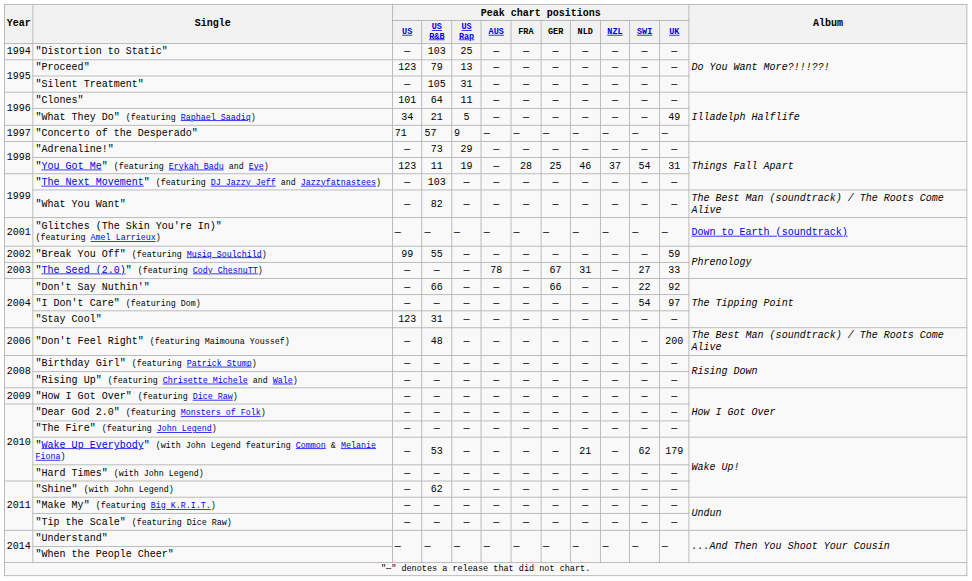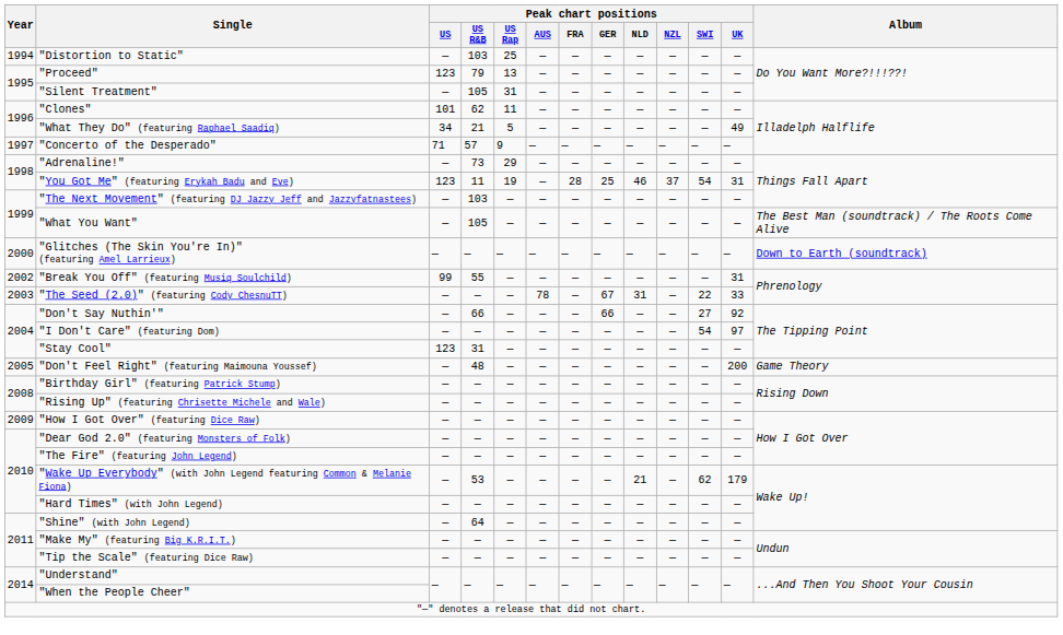 <table class="wikitable">
 <tr>
 <th rowspan="2">Year</th>
 <th rowspan="2">Single</th>
 <th colspan="10">Peak chart positions</th>
 <th rowspan="2">Album</th>
 </tr>
 <tr>
 <th style="width:3em;font-size:85%;"><a href='#'>US</a><br></th>
 <th style="width:3em;font-size:85%;"><a href='#'>US<br>R&B</a><br></th>
 <th style="width:3em;font-size:85%;"><a href='#'>US<br>Rap</a><br></th>
 <th style="width:3em;font-size:85%;"><a href='#'>AUS</a><br></th>
 <th style="width:3em;font-size:85%;">FRA<br></th>
 <th style="width:3em;font-size:85%;">GER<br></th>
 <th style="width:3em;font-size:85%;">NLD<br></th>
 <th style="width:3em;font-size:85%;"><a href='#'>NZL</a><br></th>
 <th style="width:3em;font-size:85%;"><a href='#'>SWI</a><br></th>
 <th style="width:3em;font-size:85%;"><a href='#'>UK</a><br></th>
 </tr>
 <tr>
 <td>1994</td>
 <td>"Distortion to Static"</td>
 <td align="center">—</td>
 <td align="center">103</td>
 <td align="center">25</td>
 <td align="center">—</td>
 <td align="center">—</td>
 <td align="center">—</td>
 <td align="center">—</td>
 <td align="center">—</td>
 <td align="center">—</td>
 <td align="center">—</td>
 <td align="left" rowspan="3"><em>Do You Want More?!!!??!</em></td>
 </tr>
 <tr>
 <td align="center" rowspan="2">1995</td>
 <td>"Proceed"</td>
 <td align="center">123</td>
 <td align="center">79</td>
 <td align="center">13</td>
 <td align="center">—</td>
 <td align="center">—</td>
 <td align="center">—</td>
 <td align="center">—</td>
 <td align="center">—</td>
 <td align="center">—</td>
 <td align="center">—</td>
 </tr>
 <tr>
 <td>"Silent Treatment"</td>
 <td align="center">—</td>
 <td align="center">105</td>
 <td align="center">31</td>
 <td align="center">—</td>
 <td align="center">—</td>
 <td align="center">—</td>
 <td align="center">—</td>
 <td align="center">—</td>
 <td align="center">—</td>
 <td align="center">—</td>
 </tr>
 <tr>
 <td align="center" rowspan="2">1996</td>
 <td>"Clones"</td>
 <td align="center">101</td>
-<td align="center">64</td>
+<td align="center">62</td>
 <td align="center">11</td>
 <td align="center">—</td>
 <td align="center">—</td>
 <td align="center">—</td>
 <td align="center">—</td>
 <td align="center">—</td>
 <td align="center">—</td>
 <td align="center">—</td>
 <td rowspan="3" align="left"><em>Illadelph Halflife</em></td>
 </tr>
 <tr>
 <td>"What They Do" <small>(featuring <a href='#'>Raphael Saadiq</a>)</small></td>
 <td align="center">34</td>
 <td align="center">21</td>
 <td align="center">5</td>
 <td align="center">—</td>
 <td align="center">—</td>
 <td align="center">—</td>
 <td align="center">—</td>
 <td align="center">—</td>
 <td align="center">—</td>
 <td align="center">49</td>
 </tr>
 <tr>
 <td>1997</td>
 <td>"Concerto of the Desperado"</td>
 <td>71</td>
 <td>57</td>
 <td>9</td>
 <td>—</td>
 <td>—</td>
 <td>—</td>
 <td>—</td>
 <td>—</td>
 <td>—</td>
 <td>—</td>
 </tr>
 <tr>
 <td align="center" rowspan="2">1998</td>
 <td>"Adrenaline!"</td>
 <td align="center">—</td>
 <td align="center">73</td>
 <td align="center">29</td>
 <td align="center">—</td>
 <td align="center">—</td>
 <td align="center">—</td>
 <td align="center">—</td>
 <td align="center">—</td>
 <td align="center">—</td>
 <td align="center">—</td>
 <td rowspan="3" align="left"><em>Things Fall Apart</em></td>
 </tr>
 <tr>
 <td>"<a href='#'>You Got Me</a>" <small>(featuring <a href='#'>Erykah Badu</a> and <a href='#'>Eve</a>)</small></td>
 <td align="center">123</td>
 <td align="center">11</td>
 <td align="center">19</td>
 <td align="center">—</td>
 <td align="center">28</td>
 <td align="center">25</td>
 <td align="center">46</td>
 <td align="center">37</td>
 <td align="center">54</td>
 <td align="center">31</td>
 </tr>
 <tr>
 <td rowspan="2">1999</td>
 <td>"<a href='#'>The Next Movement</a>" <small>(featuring <a href='#'>DJ Jazzy Jeff</a> and <a href='#'>Jazzyfatnastees</a>)</small></td>
 <td align="center">—</td>
 <td align="center">103</td>
 <td align="center">—</td>
 <td align="center">—</td>
 <td align="center">—</td>
 <td align="center">—</td>
 <td align="center">—</td>
 <td align="center">—</td>
 <td align="center">—</td>
 <td align="center">—</td>
 </tr>
 <tr>
 <td>"What You Want"</td>
 <td align="center">—</td>
-<td align="center">82</td>
+<td align="center">105</td>
 <td align="center">—</td>
 <td align="center">—</td>
 <td align="center">—</td>
 <td align="center">—</td>
 <td align="center">—</td>
 <td align="center">—</td>
 <td align="center">—</td>
 <td align="center">—</td>
 <td align="left"><em>The Best Man (soundtrack) / The Roots Come Alive</em></td>
 </tr>
 <tr>
-<td>2001</td>
+<td>2000</td>
 <td>"Glitches (The Skin You're In)"<br><small>(featuring <a href='#'>Amel Larrieux</a>)</small></td>
 <td>—</td>
 <td>—</td>
 <td>—</td>
 <td>—</td>
 <td>—</td>
 <td>—</td>
 <td>—</td>
 <td>—</td>
 <td>—</td>
 <td>—</td>
 <td><a href='#'>Down to Earth (soundtrack)</a></td>
 </tr>
 <tr>
 <td align="center">2002</td>
 <td>"Break You Off" <small>(featuring <a href='#'>Musiq Soulchild</a>)</small></td>
 <td align="center">99</td>
 <td align="center">55</td>
 <td align="center">—</td>
 <td align="center">—</td>
 <td align="center">—</td>
 <td align="center">—</td>
 <td align="center">—</td>
 <td align="center">—</td>
 <td align="center">—</td>
-<td align="center">59</td>
+<td align="center">31</td>
 <td align="left" rowspan="2"><em>Phrenology</em></td>
 </tr>
 <tr>
 <td align="center">2003</td>
 <td>"<a href='#'>The Seed (2.0)</a>" <small>(featuring <a href='#'>Cody ChesnuTT</a>)</small></td>
 <td align="center">—</td>
 <td align="center">—</td>
 <td align="center">—</td>
 <td align="center">78</td>
 <td align="center">—</td>
 <td align="center">67</td>
 <td align="center">31</td>
 <td align="center">—</td>
-<td align="center">27</td>
+<td align="center">22</td>
 <td align="center">33</td>
 </tr>
 <tr>
 <td align="center" rowspan="3">2004</td>
 <td>"Don't Say Nuthin'"</td>
 <td align="center">—</td>
 <td align="center">66</td>
 <td align="center">—</td>
 <td align="center">—</td>
 <td align="center">—</td>
 <td align="center">66</td>
 <td align="center">—</td>
 <td align="center">—</td>
-<td align="center">22</td>
+<td align="center">27</td>
 <td align="center">92</td>
 <td align="left" rowspan="3"><em>The Tipping Point</em></td>
 </tr>
 <tr>
 <td>"I Don't Care" <small>(featuring Dom)</small></td>
 <td align="center">—</td>
 <td align="center">—</td>
 <td align="center">—</td>
 <td align="center">—</td>
 <td align="center">—</td>
 <td align="center">—</td>
 <td align="center">—</td>
 <td align="center">—</td>
 <td align="center">54</td>
 <td align="center">97</td>
 </tr>
 <tr>
 <td>"Stay Cool"</td>
 <td align="center">123</td>
 <td align="center">31</td>
 <td align="center">—</td>
 <td align="center">—</td>
 <td align="center">—</td>
 <td align="center">—</td>
 <td align="center">—</td>
 <td align="center">—</td>
 <td align="center">—</td>
 <td align="center">—</td>
 </tr>
 <tr>
-<td align="center">2006</td>
+<td align="center">2005</td>
 <td>"Don't Feel Right" <small>(featuring Maimouna Youssef)</small></td>
 <td align="center">—</td>
 <td align="center">48</td>
 <td align="center">—</td>
 <td align="center">—</td>
 <td align="center">—</td>
 <td align="center">—</td>
 <td align="center">—</td>
 <td align="center">—</td>
 <td align="center">—</td>
 <td align="center">200</td>
-<td align="left"><em>The Best Man (soundtrack) / The Roots Come Alive</em></td>
+<td align="left"><em>Game Theory</em></td>
 </tr>
 <tr>
 <td align=center rowspan=2>2008</td>
 <td>"Birthday Girl" <small>(featuring <a href='#'>Patrick Stump</a>)</small></td>
 <td align="center">—</td>
 <td align="center">—</td>
 <td align="center">—</td>
 <td align="center">—</td>
 <td align="center">—</td>
 <td align="center">—</td>
 <td align="center">—</td>
 <td align="center">—</td>
 <td align="center">—</td>
 <td align="center">—</td>
 <td align=left rowspan=2><em>Rising Down</em></td>
 </tr>
 <tr>
 <td>"Rising Up" <small>(featuring <a href='#'>Chrisette Michele</a> and <a href='#'>Wale</a>)</small></td>
 <td align="center">—</td>
 <td align="center">—</td>
 <td align="center">—</td>
 <td align="center">—</td>
 <td align="center">—</td>
 <td align="center">—</td>
 <td align="center">—</td>
 <td align="center">—</td>
 <td align="center">—</td>
 <td align="center">—</td>
 </tr>
 <tr>
 <td align=center>2009</td>
 <td>"How I Got Over" <small>(featuring <a href='#'>Dice Raw</a>)</small></td>
 <td align="center">—</td>
 <td align="center">—</td>
 <td align="center">—</td>
 <td align="center">—</td>
 <td align="center">—</td>
 <td align="center">—</td>
 <td align="center">—</td>
 <td align="center">—</td>
 <td align="center">—</td>
 <td align="center">—</td>
 <td rowspan="3" align="left"><em>How I Got Over</em></td>
 </tr>
 <tr>
 <td rowspan="4">2010</td>
 <td>"Dear God 2.0" <small>(featuring <a href='#'>Monsters of Folk</a>)</small></td>
 <td align="center">—</td>
 <td align="center">—</td>
 <td align="center">—</td>
 <td align="center">—</td>
 <td align="center">—</td>
 <td align="center">—</td>
 <td align="center">—</td>
 <td align="center">—</td>
 <td align="center">—</td>
 <td align="center">—</td>
 </tr>
 <tr>
 <td>"The Fire" <small>(featuring <a href='#'>John Legend</a>)</small></td>
 <td align="center">—</td>
 <td align="center">—</td>
 <td align="center">—</td>
 <td align="center">—</td>
 <td align="center">—</td>
 <td align="center">—</td>
 <td align="center">—</td>
 <td align="center">—</td>
 <td align="center">—</td>
 <td align="center">—</td>
 </tr>
 <tr>
 <td>"<a href='#'>Wake Up Everybody</a>" <small>(with John Legend featuring <a href='#'>Common</a> & <a href='#'>Melanie Fiona</a>)</small></td>
 <td align="center">—</td>
 <td align="center">53</td>
 <td align="center">—</td>
 <td align="center">—</td>
 <td align="center">—</td>
 <td align="center">—</td>
 <td align="center">21</td>
 <td align="center">—</td>
 <td align="center">62</td>
 <td align="center">179</td>
 <td rowspan="3" align="left"><em>Wake Up!</em></td>
 </tr>
 <tr>
 <td>"Hard Times" <small>(with John Legend)</small></td>
 <td align="center">—</td>
 <td align="center">—</td>
 <td align="center">—</td>
 <td align="center">—</td>
 <td align="center">—</td>
 <td align="center">—</td>
 <td align="center">—</td>
 <td align="center">—</td>
 <td align="center">—</td>
 <td align="center">—</td>
 </tr>
 <tr>
 <td rowspan="3" align="center">2011</td>
 <td>"Shine" <small>(with John Legend)</small></td>
 <td align="center">—</td>
-<td align="center">62</td>
+<td align="center">64</td>
 <td align="center">—</td>
 <td align="center">—</td>
 <td align="center">—</td>
 <td align="center">—</td>
 <td align="center">—</td>
 <td align="center">—</td>
 <td align="center">—</td>
 <td align="center">—</td>
 </tr>
 <tr>
 <td>"Make My" <small>(featuring <a href='#'>Big K.R.I.T.</a>)</small></td>
 <td align="center">—</td>
 <td align="center">—</td>
 <td align="center">—</td>
 <td align="center">—</td>
 <td align="center">—</td>
 <td align="center">—</td>
 <td align="center">—</td>
 <td align="center">—</td>
 <td align="center">—</td>
 <td align="center">—</td>
 <td align="left" rowspan="2"><em>Undun</em></td>
 </tr>
 <tr>
 <td>"Tip the Scale" <small>(featuring Dice Raw)</small></td>
 <td align="center">—</td>
 <td align="center">—</td>
 <td align="center">—</td>
 <td align="center">—</td>
 <td align="center">—</td>
 <td align="center">—</td>
 <td align="center">—</td>
 <td align="center">—</td>
 <td align="center">—</td>
 <td align="center">—</td>
 </tr>
 <tr>
 <td rowspan="2">2014</td>
 <td>"Understand"</td>
 <td rowspan="2">—</td>
 <td rowspan="2">—</td>
 <td rowspan="2">—</td>
 <td rowspan="2">—</td>
 <td rowspan="2">—</td>
 <td rowspan="2">—</td>
 <td rowspan="2">—</td>
 <td rowspan="2">—</td>
 <td rowspan="2">—</td>
 <td rowspan="2">—</td>
 <td rowspan="2"><em>...And Then You Shoot Your Cousin</em></td>
 </tr>
 <tr>
 <td>"When the People Cheer"</td>
 </tr>
 <tr>
 <td align="center" colspan="14" style="font-size: 85%">"—" denotes a release that did not chart.</td>
 </tr>
 </table>
